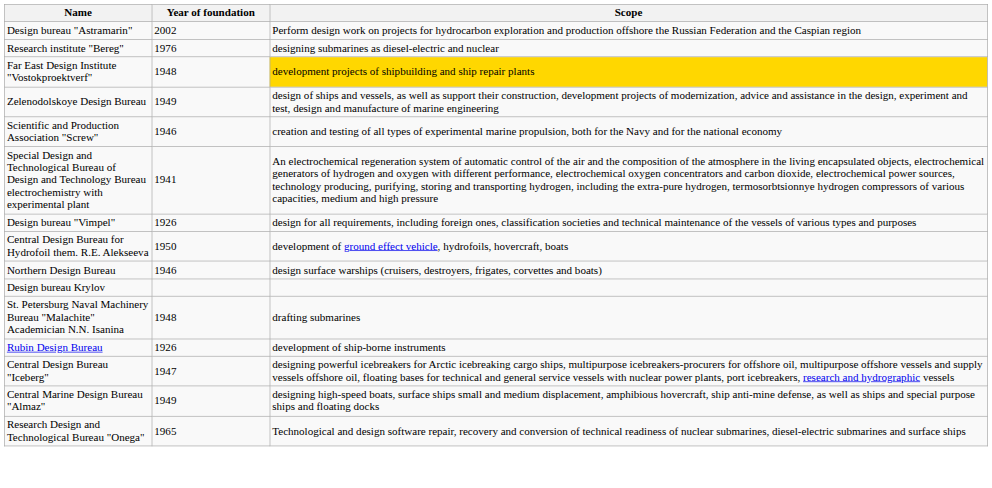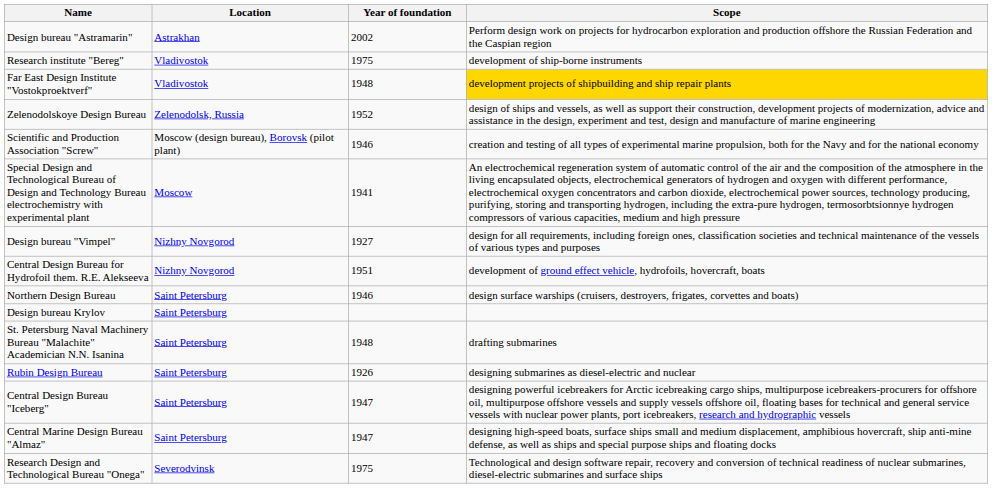 <table class="wikitable" style="width:90%;">
 <tr>
 <th style="width:15%;">Name</th>
+<th style="width:20%;">Location</th>
 <th style="width:12%;">Year of foundation</th>
 <th>Scope</th>
 </tr>
 <tr>
 <td>Design bureau "Astramarin"</td>
+<td><a href='#'>Astrakhan</a></td>
 <td>2002</td>
 <td>Perform design work on projects for hydrocarbon exploration and production offshore the Russian Federation and the Caspian region</td>
 </tr>
 <tr>
 <td>Research institute "Bereg"</td>
-<td>1976</td>
-<td>designing submarines as diesel-electric and nuclear</td>
+<td><a href='#'>Vladivostok</a></td>
+<td>1975</td>
+<td>development of ship-borne instruments</td>
 </tr>
 <tr>
 <td>Far East Design Institute "Vostokproektverf"</td>
+<td><a href='#'>Vladivostok</a></td>
 <td>1948</td>
 <td style="background: gold;">development projects of shipbuilding and ship repair plants</td>
 </tr>
 <tr>
 <td>Zelenodolskoye Design Bureau</td>
-<td>1949</td>
+<td><a href='#'>Zelenodolsk, Russia</a></td>
+<td>1952</td>
 <td>design of ships and vessels, as well as support their construction, development projects of modernization, advice and assistance in the design, experiment and test, design and manufacture of marine engineering</td>
 </tr>
 <tr>
 <td>Scientific and Production Association "Screw"</td>
+<td>Moscow (design bureau), <a href='#'>Borovsk</a> (pilot plant)</td>
 <td>1946</td>
 <td>creation and testing of all types of experimental marine propulsion, both for the Navy and for the national economy</td>
 </tr>
 <tr>
 <td>Special Design and Technological Bureau of Design and Technology Bureau electrochemistry with experimental plant</td>
+<td><a href='#'>Moscow</a></td>
 <td>1941</td>
 <td>An electrochemical regeneration system of automatic control of the air and the composition of the atmosphere in the living encapsulated objects, electrochemical generators of hydrogen and oxygen with different performance, electrochemical oxygen concentrators and carbon dioxide, electrochemical power sources, technology producing, purifying, storing and transporting hydrogen, including the extra-pure hydrogen, termosorbtsionnye hydrogen compressors of various capacities, medium and high pressure</td>
 </tr>
 <tr>
 <td>Design bureau "Vimpel"</td>
-<td>1926</td>
+<td><a href='#'>Nizhny Novgorod</a></td>
+<td>1927</td>
 <td>design for all requirements, including foreign ones, classification societies and technical maintenance of the vessels of various types and purposes</td>
 </tr>
 <tr>
 <td>Central Design Bureau for Hydrofoil them. R.E. Alekseeva</td>
-<td>1950</td>
+<td><a href='#'>Nizhny Novgorod</a></td>
+<td>1951</td>
 <td>development of <a href='#'>ground effect vehicle</a>, hydrofoils,  hovercraft, boats</td>
 </tr>
 <tr>
 <td>Northern Design Bureau</td>
+<td><a href='#'>Saint Petersburg</a></td>
 <td>1946</td>
 <td>design surface warships (cruisers, destroyers, frigates, corvettes and boats)</td>
 </tr>
 <tr>
 <td>Design bureau Krylov</td>
+<td><a href='#'>Saint Petersburg</a></td>
 <td></td>
 <td></td>
 </tr>
 <tr>
 <td>St. Petersburg Naval Machinery Bureau "Malachite" Academician N.N. Isanina</td>
+<td><a href='#'>Saint Petersburg</a></td>
 <td>1948</td>
 <td>drafting submarines</td>
 </tr>
 <tr>
 <td><a href='#'>Rubin Design Bureau</a></td>
+<td><a href='#'>Saint Petersburg</a></td>
 <td>1926</td>
-<td>development of ship-borne instruments</td>
+<td>designing submarines as diesel-electric and nuclear</td>
 </tr>
 <tr>
 <td>Central Design Bureau "Iceberg"</td>
+<td><a href='#'>Saint Petersburg</a></td>
 <td>1947</td>
 <td>designing powerful icebreakers for Arctic icebreaking cargo ships, multipurpose icebreakers-procurers for offshore oil, multipurpose offshore vessels and supply vessels offshore oil, floating bases for technical and general service vessels with nuclear power plants, port icebreakers, <a href='#'>research and hydrographic</a> vessels</td>
 </tr>
 <tr>
 <td>Central Marine Design Bureau "Almaz"</td>
-<td>1949</td>
+<td><a href='#'>Saint Petersburg</a></td>
+<td>1947</td>
 <td>designing high-speed boats, surface ships small and medium displacement, amphibious hovercraft, ship anti-mine defense, as well as ships and special purpose ships and floating docks</td>
 </tr>
 <tr>
 <td>Research Design and Technological Bureau "Onega"</td>
-<td>1965</td>
+<td><a href='#'>Severodvinsk</a></td>
+<td>1975</td>
 <td>Technological and design software repair, recovery and conversion of technical readiness of nuclear submarines, diesel-electric submarines and surface ships</td>
 </tr>
 </table>
